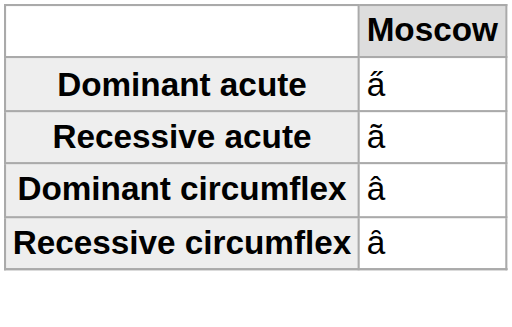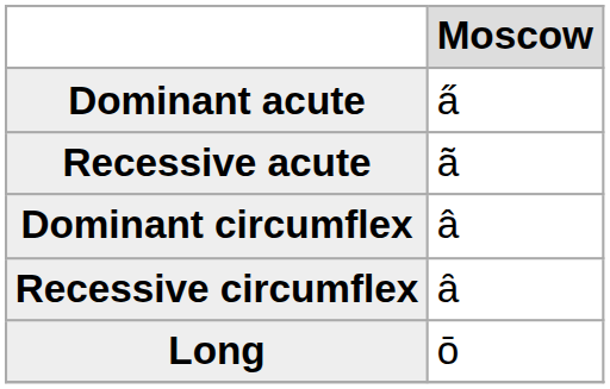 <table class="wikitable">
 <tr>
 <th style="background-color: #ffffff;"></th>
 <th style="background-color: #DDDDDD;">Moscow</th>
 </tr>
 <tr>
 <th style="background-color: #EEEEEE;">Dominant acute</th>
 <td style="background-color: #ffffff;">a̋</td>
 </tr>
 <tr>
 <th style="background-color: #EEEEEE;">Recessive acute</th>
 <td style="background-color: #ffffff;">ã</td>
 </tr>
 <tr>
 <th style="background-color: #EEEEEE;">Dominant circumflex</th>
 <td style="background-color: #ffffff;">â</td>
 </tr>
 <tr>
 <th style="background-color: #EEEEEE;">Recessive circumflex</th>
 <td style="background-color: #ffffff;">ȃ</td>
 </tr>
 <tr>
+<th style="background-color: #EEEEEE;">Long</th>
+<td style="background-color: #ffffff;">ō</td>
+</tr>
+<tr>
 </tr>
 </table>
